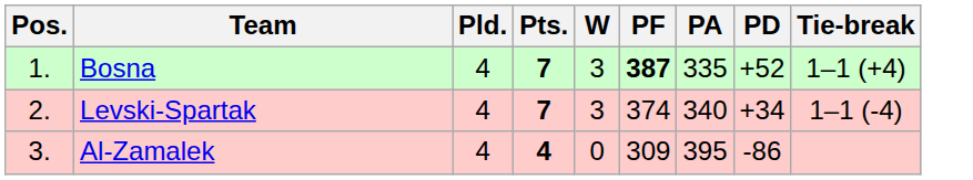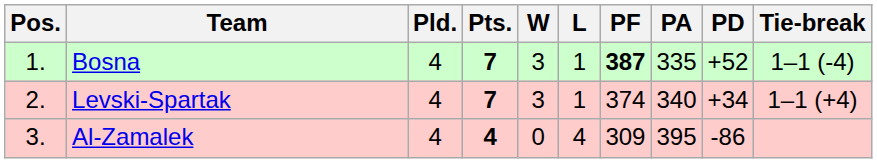 <table class="wikitable" style="text-align:center">
 <tr>
 <th width=15>Pos.</th>
 <th width=220>Team</th>
 <th width=20>Pld.</th>
 <th width=20>Pts.</th>
 <th width=20>W</th>
+<th width=20>L</th>
 <th width=20>PF</th>
 <th width=20>PA</th>
 <th width=20>PD</th>
 <th>Tie-break</th>
 </tr>
 <tr style="background: #ccffcc;">
 <td>1.</td>
 <td align=left> <a href='#'>Bosna</a></td>
 <td>4</td>
 <td><strong>7</strong></td>
 <td>3</td>
+<td>1</td>
 <td><strong>387</strong></td>
 <td>335</td>
 <td>+52</td>
-<td>1–1 (+4)</td>
+<td>1–1 (-4)</td>
 </tr>
 <tr style="background: #ffcccc;">
 <td>2.</td>
 <td align=left> <a href='#'>Levski-Spartak</a></td>
 <td>4</td>
 <td><strong>7</strong></td>
 <td>3</td>
+<td>1</td>
 <td>374</td>
 <td>340</td>
 <td>+34</td>
-<td>1–1 (-4)</td>
+<td>1–1 (+4)</td>
 </tr>
 <tr style="background: #ffcccc;">
 <td>3.</td>
 <td align=left> <a href='#'>Al-Zamalek</a></td>
 <td>4</td>
 <td><strong>4</strong></td>
 <td>0</td>
+<td>4</td>
 <td>309</td>
 <td>395</td>
 <td>-86</td>
 <td></td>
 </tr>
 </table>
